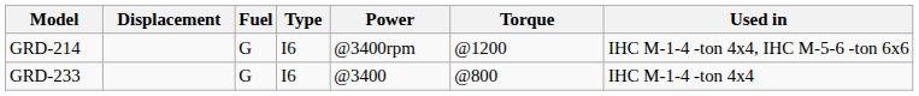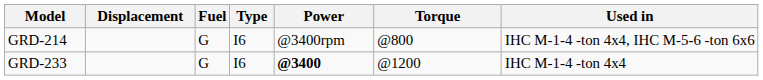 <table class="wikitable">
 <tr>
 <th style="width: 80px;">Model</th>
 <th style="width: 110px;">Displacement</th>
 <th style="width: 30px;">Fuel</th>
 <th style="width: 40px;">Type</th>
 <th style="width: 100px;">Power</th>
 <th style="width: 130px;">Torque</th>
 <th>Used in</th>
 </tr>
 <tr>
 <td>GRD-214</td>
 <td></td>
 <td>G</td>
 <td>I6</td>
 <td> @3400rpm</td>
-<td> @1200</td>
+<td> @800</td>
 <td>IHC M-1-4 -ton 4x4, IHC M-5-6 -ton 6x6</td>
 </tr>
 <tr>
 <td>GRD-233</td>
 <td></td>
 <td>G</td>
 <td>I6</td>
-<td> @3400</td>
-<td> @800</td>
+<td><strong> @3400</strong></td>
+<td> @1200</td>
 <td>IHC M-1-4 -ton 4x4</td>
 </tr>
 </table>
